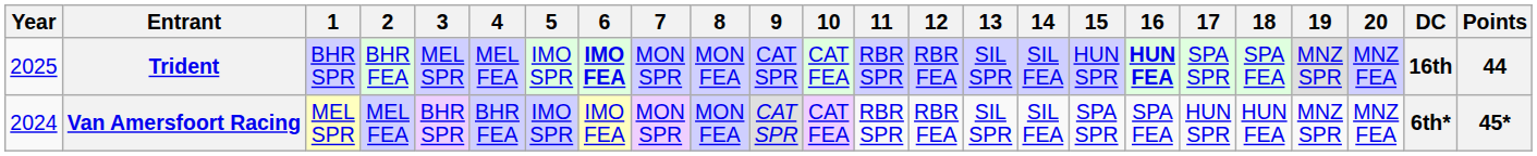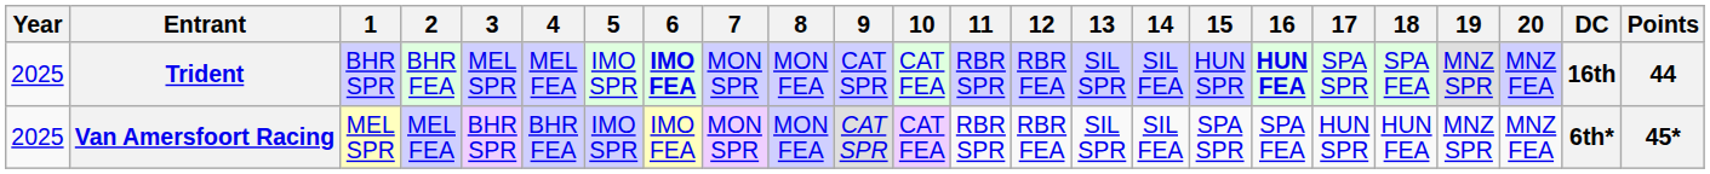 <table class="wikitable" style="text-align:center; font-size:85%;">
 <tr>
 <th>Year</th>
 <th>Entrant</th>
 <th>1</th>
 <th>2</th>
 <th>3</th>
 <th>4</th>
 <th>5</th>
 <th>6</th>
 <th>7</th>
 <th>8</th>
 <th>9</th>
 <th>10</th>
 <th>11</th>
 <th>12</th>
 <th>13</th>
 <th>14</th>
 <th>15</th>
 <th>16</th>
 <th>17</th>
 <th>18</th>
 <th>19</th>
 <th>20</th>
 <th>DC</th>
 <th>Points</th>
 </tr>
 <tr>
 <td><a href='#'>2025</a></td>
 <th><a href='#'>Trident</a></th>
 <td style="background:#CFCFFF;"><a href='#'>BHR<br>SPR</a><br></td>
 <td style="background:#DFFFDF;"><a href='#'>BHR<br>FEA</a><br></td>
 <td style="background:#CFCFFF;"><a href='#'>MEL<br>SPR</a><br></td>
 <td style="background:#CFCFFF;"><a href='#'>MEL<br>FEA</a><br></td>
 <td style="background:#DFFFDF;"><a href='#'>IMO<br>SPR</a><br></td>
 <td style="background:#DFFFDF;"><strong><a href='#'>IMO<br>FEA</a></strong><br></td>
 <td style="background:#CFCFFF;"><a href='#'>MON<br>SPR</a><br></td>
 <td style="background:#CFCFFF;"><a href='#'>MON<br>FEA</a><br></td>
 <td style="background:#CFCFFF;"><a href='#'>CAT<br>SPR</a><br></td>
 <td style="background:#DFFFDF;"><a href='#'>CAT<br>FEA</a><br></td>
 <td style="background:#CFCFFF;"><a href='#'>RBR<br>SPR</a><br></td>
 <td style="background:#CFCFFF;"><a href='#'>RBR<br>FEA</a><br></td>
 <td style="background:#CFCFFF;"><a href='#'>SIL<br>SPR</a><br></td>
 <td style="background:#CFCFFF;"><a href='#'>SIL<br>FEA</a><br></td>
 <td style="background:#CFCFFF;"><a href='#'>HUN<br>SPR</a><br></td>
 <td style="background:#DFFFDF;"><strong><a href='#'>HUN<br>FEA</a><br></strong></td>
 <td style="background:#DFFFDF;"><a href='#'>SPA<br>SPR</a><br></td>
 <td style="background:#DFFFDF;"><a href='#'>SPA<br>FEA</a><br></td>
 <td style="background:#DFDFDF;"><a href='#'>MNZ<br>SPR</a><br></td>
 <td style="background:#CFCFFF;"><a href='#'>MNZ<br>FEA</a><br></td>
 <th>16th</th>
 <th>44</th>
 </tr>
 <tr>
-<td><a href='#'>2024</a></td>
+<td><a href='#'>2025</a></td>
 <th nowrap><a href='#'>Van Amersfoort Racing</a></th>
 <td style="background:#FFFFBF;"><a href='#'>MEL<br>SPR</a><br></td>
 <td style="background:#CFCFFF;"><a href='#'>MEL<br>FEA</a><br></td>
 <td style="background:#EFCFFF;"><a href='#'>BHR<br>SPR</a><br></td>
 <td style="background:#CFCFFF;"><a href='#'>BHR<br>FEA</a><br></td>
 <td style="background:#CFCFFF;"><a href='#'>IMO<br>SPR</a><br></td>
 <td style="background:#FFFFBF;"><a href='#'>IMO<br>FEA</a><br></td>
 <td style="background:#EFCFFF;"><a href='#'>MON<br>SPR</a><br></td>
 <td style="background:#CFCFFF;"><a href='#'>MON<br>FEA</a><br></td>
 <td style="background:#DFDFDF;"><em><a href='#'>CAT<br>SPR</a></em><br></td>
 <td style="background:#EFCFFF;"><a href='#'>CAT<br>FEA</a><br></td>
 <td style="background:#;"><a href='#'>RBR<br>SPR</a><br></td>
 <td style="background:#;"><a href='#'>RBR<br>FEA</a><br></td>
 <td style="background:#;"><a href='#'>SIL<br>SPR</a><br></td>
 <td style="background:#;"><a href='#'>SIL<br>FEA</a><br></td>
 <td style="background:#;"><a href='#'>SPA<br>SPR</a><br></td>
 <td style="background:#;"><a href='#'>SPA<br>FEA</a><br></td>
 <td style="background:#;"><a href='#'>HUN<br>SPR</a><br></td>
 <td style="background:#;"><a href='#'>HUN<br>FEA</a><br></td>
 <td style="background:#;"><a href='#'>MNZ<br>SPR</a><br></td>
 <td style="background:#;"><a href='#'>MNZ<br>FEA</a><br></td>
 <th style="background:#">6th*</th>
 <th style="background:#">45*</th>
 </tr>
 </table>
